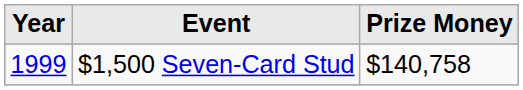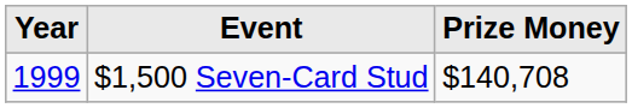 <table class="wikitable">
 <tr>
 <th style="background: #E9E9E9;">Year</th>
 <th style="background: #E9E9E9;">Event</th>
 <th style="background: #E9E9E9;">Prize Money</th>
 </tr>
 <tr>
 <td><a href='#'>1999</a></td>
 <td>$1,500 <a href='#'>Seven-Card Stud</a></td>
-<td>$140,758</td>
+<td>$140,708</td>
 </tr>
 </table>
